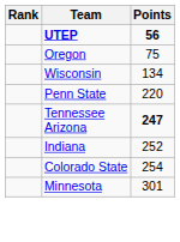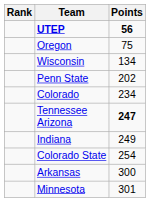 <table class="wikitable sortable" style="text-align:center">
 <tr>
 <th>Rank</th>
 <th>Team</th>
 <th>Points</th>
 </tr>
 <tr>
 <td></td>
 <td align=left><strong><a href='#'>UTEP</a></strong></td>
 <td><strong>56</strong></td>
 </tr>
 <tr>
 <td></td>
 <td align=left><a href='#'>Oregon</a></td>
 <td>75</td>
 </tr>
 <tr>
 <td></td>
 <td align=left><a href='#'>Wisconsin</a></td>
 <td>134</td>
 </tr>
 <tr>
 <td></td>
 <td align=left><a href='#'>Penn State</a></td>
-<td>220</td>
+<td>202</td>
+</tr>
+<tr>
+<td></td>
+<td align=left><a href='#'>Colorado</a></td>
+<td>234</td>
 </tr>
 <tr>
 <td></td>
 <td align=left><a href='#'>Tennessee</a><br><a href='#'>Arizona</a></td>
 <td><strong>247</strong></td>
 </tr>
 <tr>
 <td></td>
 <td align=left><a href='#'>Indiana</a></td>
-<td>252</td>
+<td>249</td>
 </tr>
 <tr>
 <td></td>
 <td align=left><a href='#'>Colorado State</a></td>
 <td>254</td>
 </tr>
 <tr>
 <td></td>
+<td align=left><a href='#'>Arkansas</a></td>
+<td>300</td>
+</tr>
+<tr>
+<td></td>
 <td align=left><a href='#'>Minnesota</a></td>
 <td>301</td>
 </tr>
 </table>
